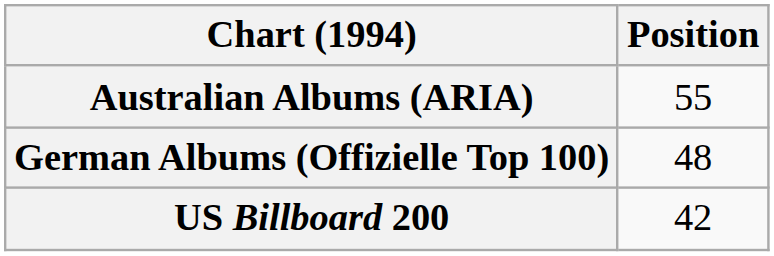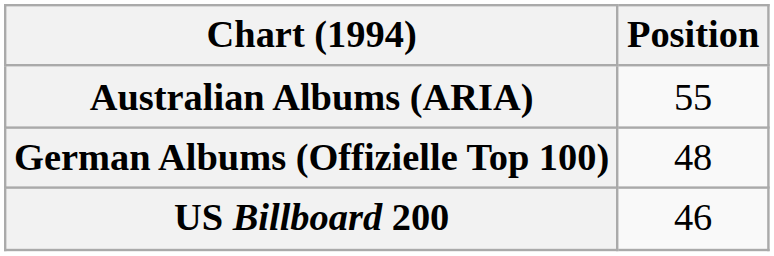 <table class="wikitable sortable plainrowheaders" style="text-align:center">
 <tr>
 <th scope="col">Chart (1994)</th>
 <th scope="col">Position</th>
 </tr>
 <tr>
 <th scope="row">Australian Albums (ARIA)</th>
 <td>55</td>
 </tr>
 <tr>
 <th scope="row">German Albums (Offizielle Top 100)</th>
 <td>48</td>
 </tr>
 <tr>
 <th scope="row">US <em>Billboard</em> 200</th>
-<td>42</td>
+<td>46</td>
 </tr>
 </table>
